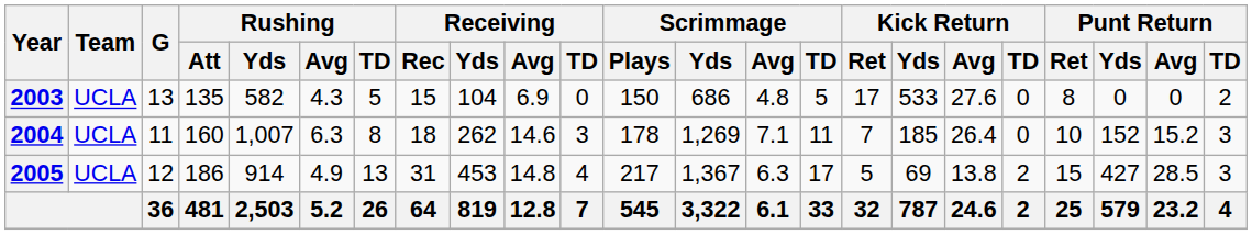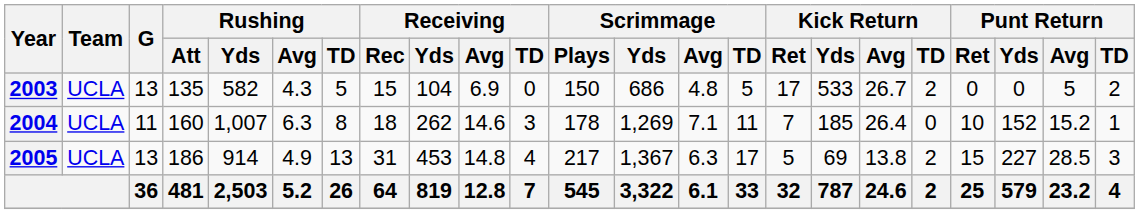 <table class="wikitable" style="text-align: center;">
 <tr>
 <th rowspan="2">Year</th>
 <th rowspan="2">Team</th>
 <th rowspan="2">G</th>
 <th colspan="4">Rushing</th>
 <th colspan="4">Receiving</th>
 <th colspan="4">Scrimmage</th>
 <th colspan="4">Kick Return</th>
 <th colspan="4">Punt Return</th>
 </tr>
 <tr>
 <th>Att</th>
 <th>Yds</th>
 <th>Avg</th>
 <th>TD</th>
 <th>Rec</th>
 <th>Yds</th>
 <th>Avg</th>
 <th>TD</th>
 <th>Plays</th>
 <th>Yds</th>
 <th>Avg</th>
 <th>TD</th>
 <th>Ret</th>
 <th>Yds</th>
 <th>Avg</th>
 <th>TD</th>
 <th>Ret</th>
 <th>Yds</th>
 <th>Avg</th>
 <th>TD</th>
 </tr>
 <tr>
 <th><a href='#'>2003</a></th>
 <td><a href='#'>UCLA</a></td>
 <td>13</td>
 <td>135</td>
 <td>582</td>
 <td>4.3</td>
 <td>5</td>
 <td>15</td>
 <td>104</td>
 <td>6.9</td>
 <td>0</td>
 <td>150</td>
 <td>686</td>
 <td>4.8</td>
 <td>5</td>
 <td>17</td>
 <td>533</td>
-<td>27.6</td>
-<td>0</td>
-<td>8</td>
+<td>26.7</td>
+<td>2</td>
 <td>0</td>
 <td>0</td>
+<td>5</td>
 <td>2</td>
 </tr>
 <tr>
 <th><a href='#'>2004</a></th>
 <td><a href='#'>UCLA</a></td>
 <td>11</td>
 <td>160</td>
 <td>1,007</td>
 <td>6.3</td>
 <td>8</td>
 <td>18</td>
 <td>262</td>
 <td>14.6</td>
 <td>3</td>
 <td>178</td>
 <td>1,269</td>
 <td>7.1</td>
 <td>11</td>
 <td>7</td>
 <td>185</td>
 <td>26.4</td>
 <td>0</td>
 <td>10</td>
 <td>152</td>
 <td>15.2</td>
-<td>3</td>
+<td>1</td>
 </tr>
 <tr>
 <th><a href='#'>2005</a></th>
 <td><a href='#'>UCLA</a></td>
-<td>12</td>
+<td>13</td>
 <td>186</td>
 <td>914</td>
 <td>4.9</td>
 <td>13</td>
 <td>31</td>
 <td>453</td>
 <td>14.8</td>
 <td>4</td>
 <td>217</td>
 <td>1,367</td>
 <td>6.3</td>
 <td>17</td>
 <td>5</td>
 <td>69</td>
 <td>13.8</td>
 <td>2</td>
 <td>15</td>
-<td>427</td>
+<td>227</td>
 <td>28.5</td>
 <td>3</td>
 </tr>
 <tr>
 <th colspan=2></th>
 <th>36</th>
 <th>481</th>
 <th>2,503</th>
 <th>5.2</th>
 <th>26</th>
 <th>64</th>
 <th>819</th>
 <th>12.8</th>
 <th>7</th>
 <th>545</th>
 <th>3,322</th>
 <th>6.1</th>
 <th>33</th>
 <th>32</th>
 <th>787</th>
 <th>24.6</th>
 <th>2</th>
 <th>25</th>
 <th>579</th>
 <th>23.2</th>
 <th>4</th>
 </tr>
 <tr>
 </tr>
 </table>
